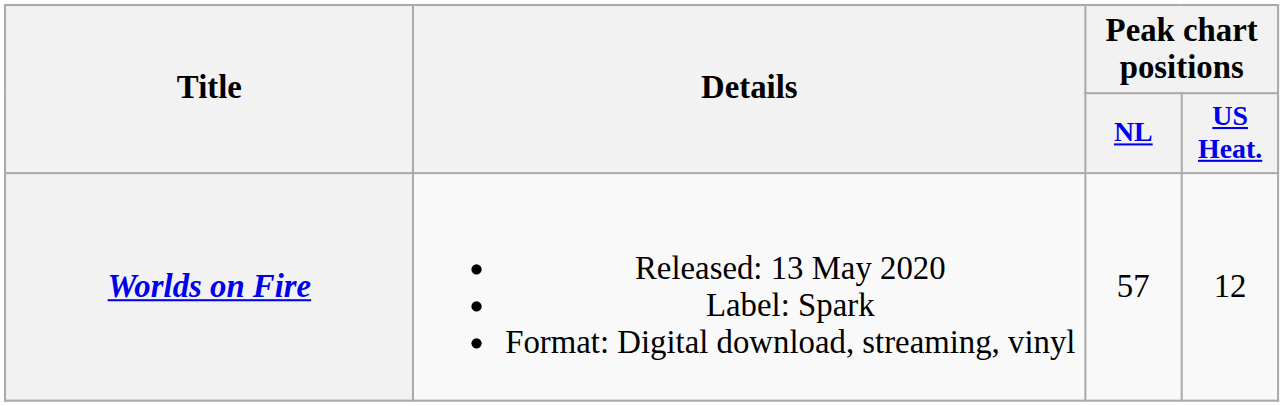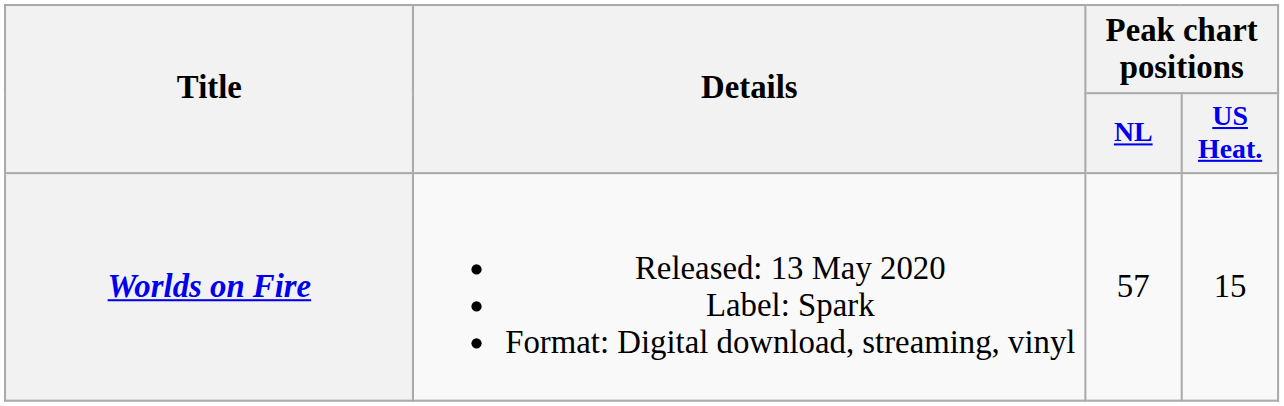 <table class="wikitable plainrowheaders" style="text-align:center;">
 <tr>
 <th scope="col" rowspan="2" style="width:12em;">Title</th>
 <th scope="col" rowspan="2" style="width:20em;">Details</th>
 <th scope="col" colspan="2">Peak chart positions</th>
 </tr>
 <tr>
 <th scope="col" style="width:3em;font-size:85%;"><a href='#'>NL</a><br></th>
 <th scope="col" style="width:3em;font-size:85%;"><a href='#'>US Heat.</a><br></th>
 </tr>
 <tr>
 <th scope="row"><em><a href='#'>Worlds on Fire</a></em></th>
 <td><br><ul><li>Released: 13 May 2020</li><li>Label: Spark</li><li>Format: Digital download, streaming, vinyl</li></ul></td>
 <td>57</td>
-<td>12</td>
+<td>15</td>
 </tr>
 </table>
